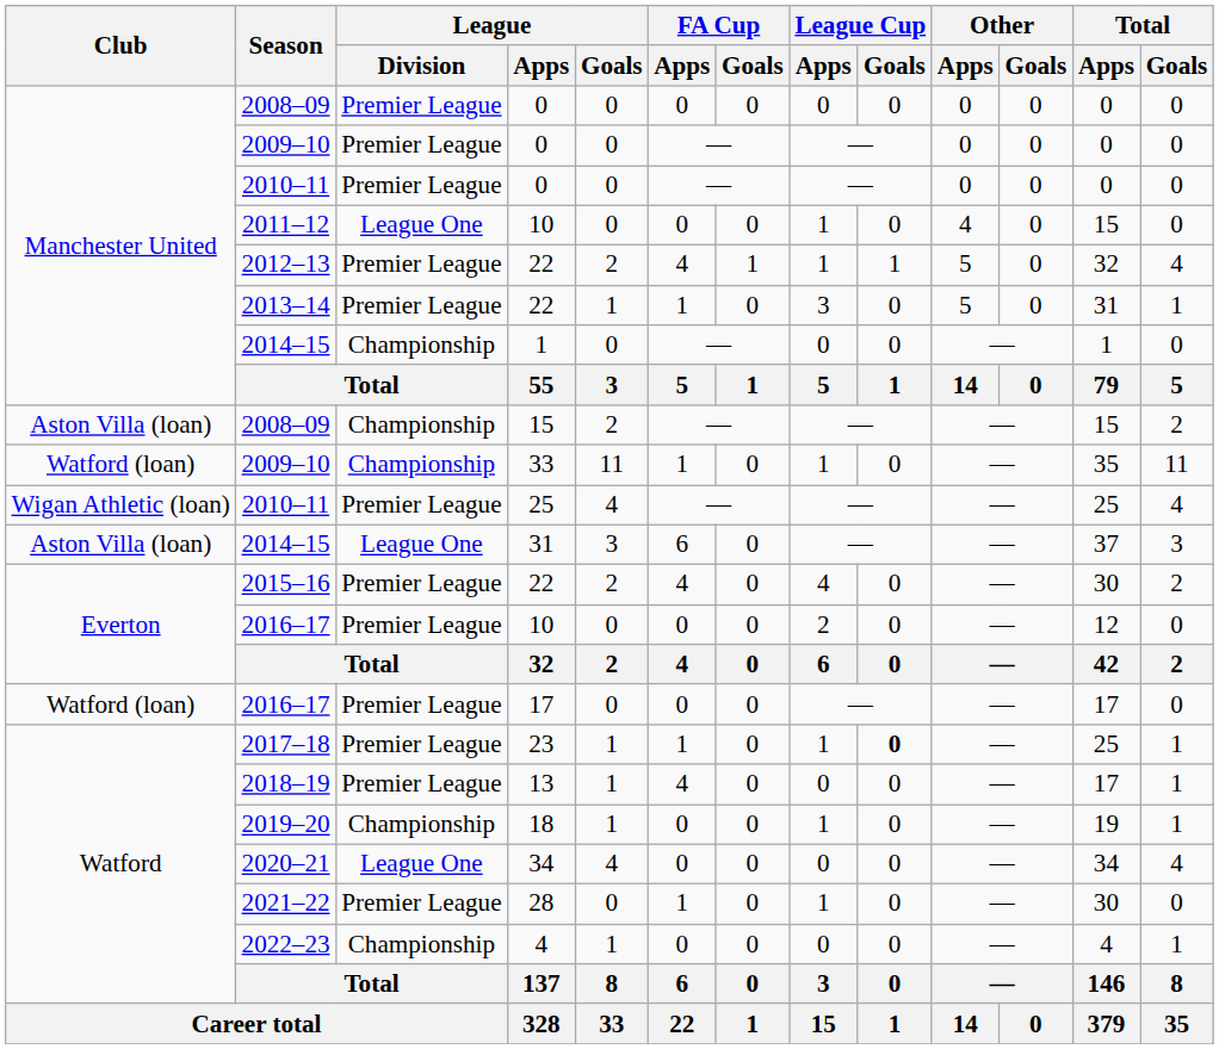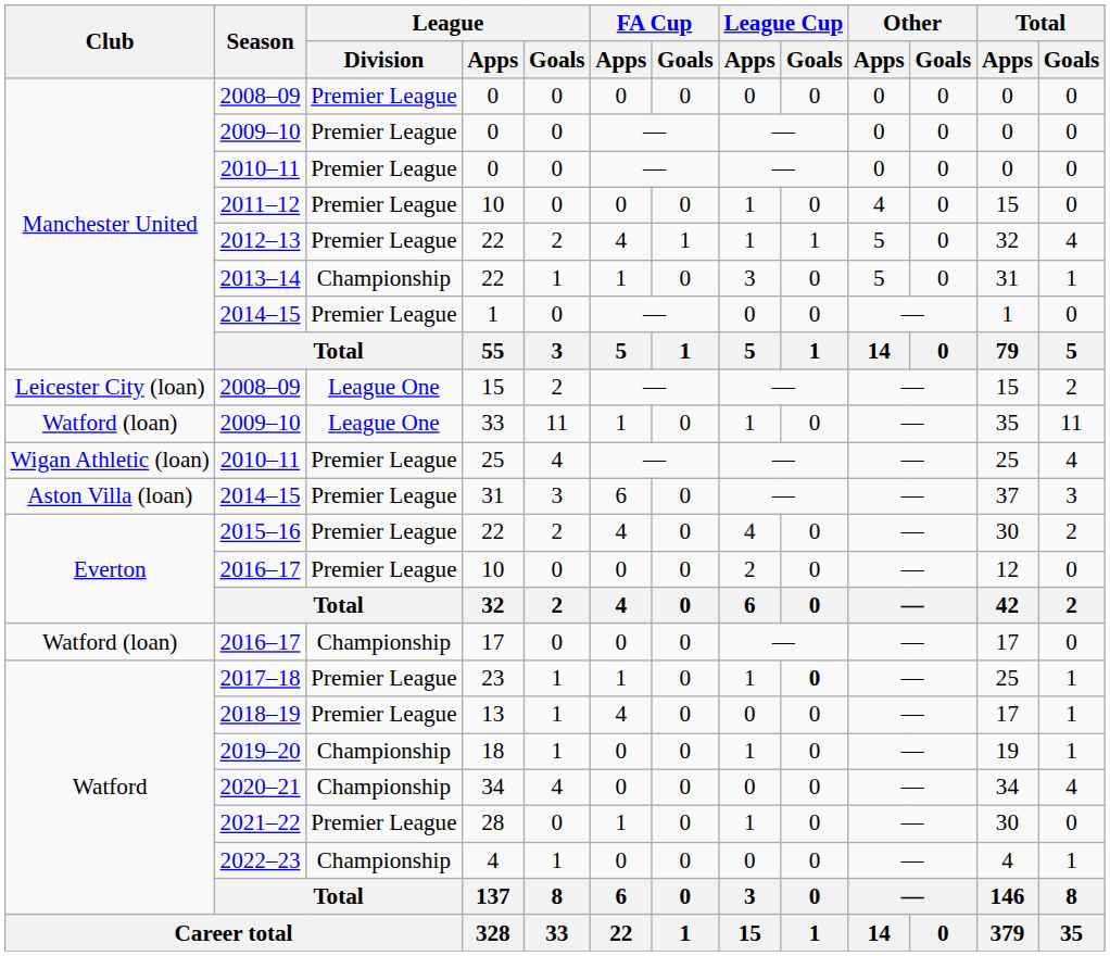 <table class=wikitable style=text-align:center>
 <tr>
 <th rowspan=2>Club</th>
 <th rowspan=2>Season</th>
 <th colspan=3>League</th>
 <th colspan=2><a href='#'>FA Cup</a></th>
 <th colspan=2><a href='#'>League Cup</a></th>
 <th colspan=2>Other</th>
 <th colspan=2>Total</th>
 </tr>
 <tr>
 <th>Division</th>
 <th>Apps</th>
 <th>Goals</th>
 <th>Apps</th>
 <th>Goals</th>
 <th>Apps</th>
 <th>Goals</th>
 <th>Apps</th>
 <th>Goals</th>
 <th>Apps</th>
 <th>Goals</th>
 </tr>
 <tr>
 <td rowspan=8><a href='#'>Manchester United</a></td>
 <td><a href='#'>2008–09</a></td>
 <td><a href='#'>Premier League</a></td>
 <td>0</td>
 <td>0</td>
 <td>0</td>
 <td>0</td>
 <td>0</td>
 <td>0</td>
 <td>0</td>
 <td>0</td>
 <td>0</td>
 <td>0</td>
 </tr>
 <tr>
 <td><a href='#'>2009–10</a></td>
 <td>Premier League</td>
 <td>0</td>
 <td>0</td>
 <td colspan=2>—</td>
 <td colspan=2>—</td>
 <td>0</td>
 <td>0</td>
 <td>0</td>
 <td>0</td>
 </tr>
 <tr>
 <td><a href='#'>2010–11</a></td>
 <td>Premier League</td>
 <td>0</td>
 <td>0</td>
 <td colspan=2>—</td>
 <td colspan=2>—</td>
 <td>0</td>
 <td>0</td>
 <td>0</td>
 <td>0</td>
 </tr>
 <tr>
 <td><a href='#'>2011–12</a></td>
-<td><a href='#'>League One</a></td>
+<td>Premier League</td>
 <td>10</td>
 <td>0</td>
 <td>0</td>
 <td>0</td>
 <td>1</td>
 <td>0</td>
 <td>4</td>
 <td>0</td>
 <td>15</td>
 <td>0</td>
 </tr>
 <tr>
 <td><a href='#'>2012–13</a></td>
 <td>Premier League</td>
 <td>22</td>
 <td>2</td>
 <td>4</td>
 <td>1</td>
 <td>1</td>
 <td>1</td>
 <td>5</td>
 <td>0</td>
 <td>32</td>
 <td>4</td>
 </tr>
 <tr>
 <td><a href='#'>2013–14</a></td>
-<td>Premier League</td>
+<td>Championship</td>
 <td>22</td>
 <td>1</td>
 <td>1</td>
 <td>0</td>
 <td>3</td>
 <td>0</td>
 <td>5</td>
 <td>0</td>
 <td>31</td>
 <td>1</td>
 </tr>
 <tr>
 <td><a href='#'>2014–15</a></td>
-<td>Championship</td>
+<td>Premier League</td>
 <td>1</td>
 <td>0</td>
 <td colspan=2>—</td>
 <td>0</td>
 <td>0</td>
 <td colspan=2>—</td>
 <td>1</td>
 <td>0</td>
 </tr>
 <tr>
 <th colspan=2>Total</th>
 <th>55</th>
 <th>3</th>
 <th>5</th>
 <th>1</th>
 <th>5</th>
 <th>1</th>
 <th>14</th>
 <th>0</th>
 <th>79</th>
 <th>5</th>
 </tr>
 <tr>
-<td><a href='#'>Aston Villa</a> (loan)</td>
+<td><a href='#'>Leicester City</a> (loan)</td>
 <td><a href='#'>2008–09</a></td>
-<td>Championship</td>
+<td><a href='#'>League One</a></td>
 <td>15</td>
 <td>2</td>
 <td colspan=2>—</td>
 <td colspan=2>—</td>
 <td colspan=2>—</td>
 <td>15</td>
 <td>2</td>
 </tr>
 <tr>
 <td><a href='#'>Watford</a> (loan)</td>
 <td><a href='#'>2009–10</a></td>
-<td><a href='#'>Championship</a></td>
+<td><a href='#'>League One</a></td>
 <td>33</td>
 <td>11</td>
 <td>1</td>
 <td>0</td>
 <td>1</td>
 <td>0</td>
 <td colspan=2>—</td>
 <td>35</td>
 <td>11</td>
 </tr>
 <tr>
 <td><a href='#'>Wigan Athletic</a> (loan)</td>
 <td><a href='#'>2010–11</a></td>
 <td>Premier League</td>
 <td>25</td>
 <td>4</td>
 <td colspan=2>—</td>
 <td colspan=2>—</td>
 <td colspan=2>—</td>
 <td>25</td>
 <td>4</td>
 </tr>
 <tr>
 <td><a href='#'>Aston Villa</a> (loan)</td>
 <td><a href='#'>2014–15</a></td>
-<td><a href='#'>League One</a></td>
+<td>Premier League</td>
 <td>31</td>
 <td>3</td>
 <td>6</td>
 <td>0</td>
 <td colspan=2>—</td>
 <td colspan=2>—</td>
 <td>37</td>
 <td>3</td>
 </tr>
 <tr>
 <td rowspan=3><a href='#'>Everton</a></td>
 <td><a href='#'>2015–16</a></td>
 <td>Premier League</td>
 <td>22</td>
 <td>2</td>
 <td>4</td>
 <td>0</td>
 <td>4</td>
 <td>0</td>
 <td colspan=2>—</td>
 <td>30</td>
 <td>2</td>
 </tr>
 <tr>
 <td><a href='#'>2016–17</a></td>
 <td>Premier League</td>
 <td>10</td>
 <td>0</td>
 <td>0</td>
 <td>0</td>
 <td>2</td>
 <td>0</td>
 <td colspan=2>—</td>
 <td>12</td>
 <td>0</td>
 </tr>
 <tr>
 <th colspan=2>Total</th>
 <th>32</th>
 <th>2</th>
 <th>4</th>
 <th>0</th>
 <th>6</th>
 <th>0</th>
 <th colspan=2>—</th>
 <th>42</th>
 <th>2</th>
 </tr>
 <tr>
 <td>Watford (loan)</td>
 <td><a href='#'>2016–17</a></td>
-<td>Premier League</td>
+<td>Championship</td>
 <td>17</td>
 <td>0</td>
 <td>0</td>
 <td>0</td>
 <td colspan=2>—</td>
 <td colspan=2>—</td>
 <td>17</td>
 <td>0</td>
 </tr>
 <tr>
 <td rowspan=7>Watford</td>
 <td><a href='#'>2017–18</a></td>
 <td>Premier League</td>
 <td>23</td>
 <td>1</td>
 <td>1</td>
 <td>0</td>
 <td>1</td>
 <td><strong>0</strong></td>
 <td colspan=2>—</td>
 <td>25</td>
 <td>1</td>
 </tr>
 <tr>
 <td><a href='#'>2018–19</a></td>
 <td>Premier League</td>
 <td>13</td>
 <td>1</td>
 <td>4</td>
 <td>0</td>
 <td>0</td>
 <td>0</td>
 <td colspan=2>—</td>
 <td>17</td>
 <td>1</td>
 </tr>
 <tr>
 <td><a href='#'>2019–20</a></td>
 <td>Championship</td>
 <td>18</td>
 <td>1</td>
 <td>0</td>
 <td>0</td>
 <td>1</td>
 <td>0</td>
 <td colspan=2>—</td>
 <td>19</td>
 <td>1</td>
 </tr>
 <tr>
 <td><a href='#'>2020–21</a></td>
-<td><a href='#'>League One</a></td>
+<td>Championship</td>
 <td>34</td>
 <td>4</td>
 <td>0</td>
 <td>0</td>
 <td>0</td>
 <td>0</td>
 <td colspan=2>—</td>
 <td>34</td>
 <td>4</td>
 </tr>
 <tr>
 <td><a href='#'>2021–22</a></td>
 <td>Premier League</td>
 <td>28</td>
 <td>0</td>
 <td>1</td>
 <td>0</td>
 <td>1</td>
 <td>0</td>
 <td colspan=2>—</td>
 <td>30</td>
 <td>0</td>
 </tr>
 <tr>
 <td><a href='#'>2022–23</a></td>
 <td>Championship</td>
 <td>4</td>
 <td>1</td>
 <td>0</td>
 <td>0</td>
 <td>0</td>
 <td>0</td>
 <td colspan=2>—</td>
 <td>4</td>
 <td>1</td>
 </tr>
 <tr>
 <th colspan=2>Total</th>
 <th>137</th>
 <th>8</th>
 <th>6</th>
 <th>0</th>
 <th>3</th>
 <th>0</th>
 <th colspan=2>—</th>
 <th>146</th>
 <th>8</th>
 </tr>
 <tr>
 <th colspan=3>Career total</th>
 <th>328</th>
 <th>33</th>
 <th>22</th>
 <th>1</th>
 <th>15</th>
 <th>1</th>
 <th>14</th>
 <th>0</th>
 <th>379</th>
 <th>35</th>
 </tr>
 </table>
